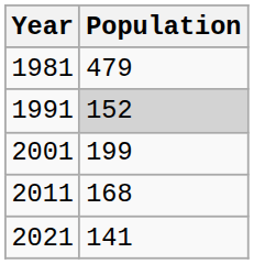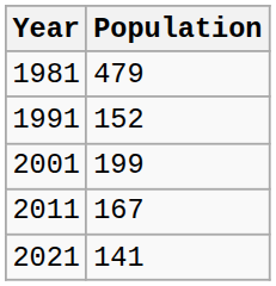 <table class=wikitable>
 <tr>
 <th>Year</th>
 <th>Population</th>
 </tr>
 <tr>
 <td>1981</td>
 <td>479</td>
 </tr>
 <tr>
 <td>1991</td>
-<td style="background: lightgrey;">152</td>
+<td>152</td>
 </tr>
 <tr>
 <td>2001</td>
 <td>199</td>
 </tr>
 <tr>
 <td>2011</td>
-<td>168</td>
+<td>167</td>
 </tr>
 <tr>
 <td>2021</td>
 <td>141</td>
 </tr>
 </table>
